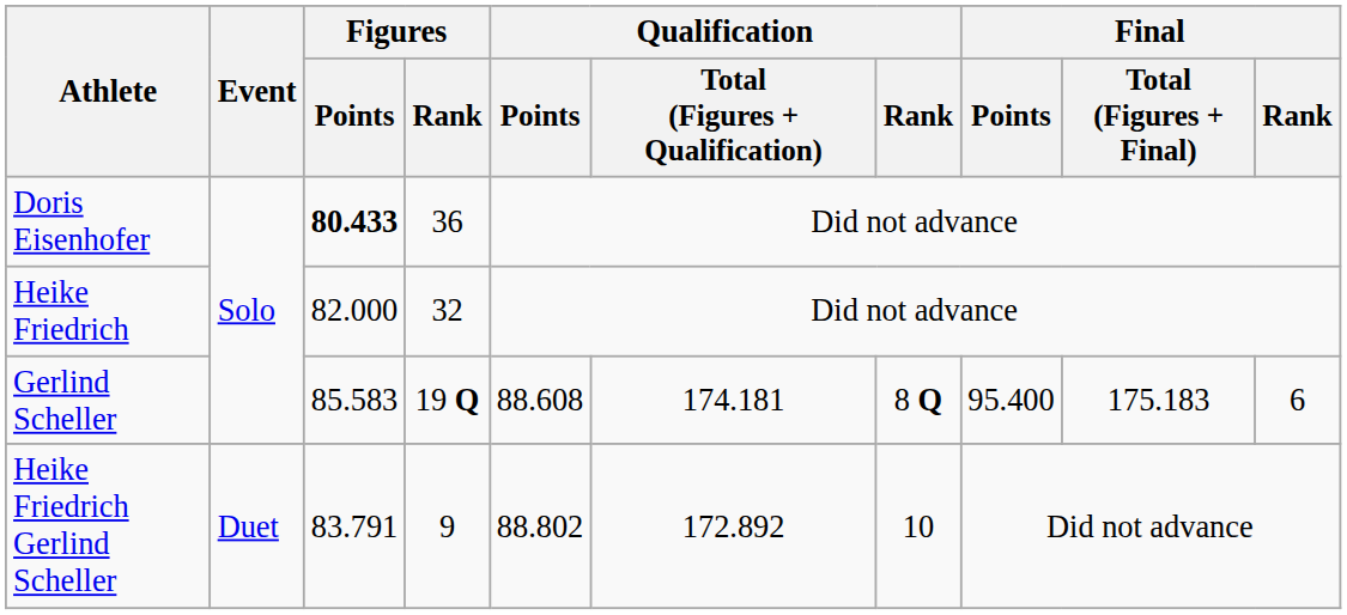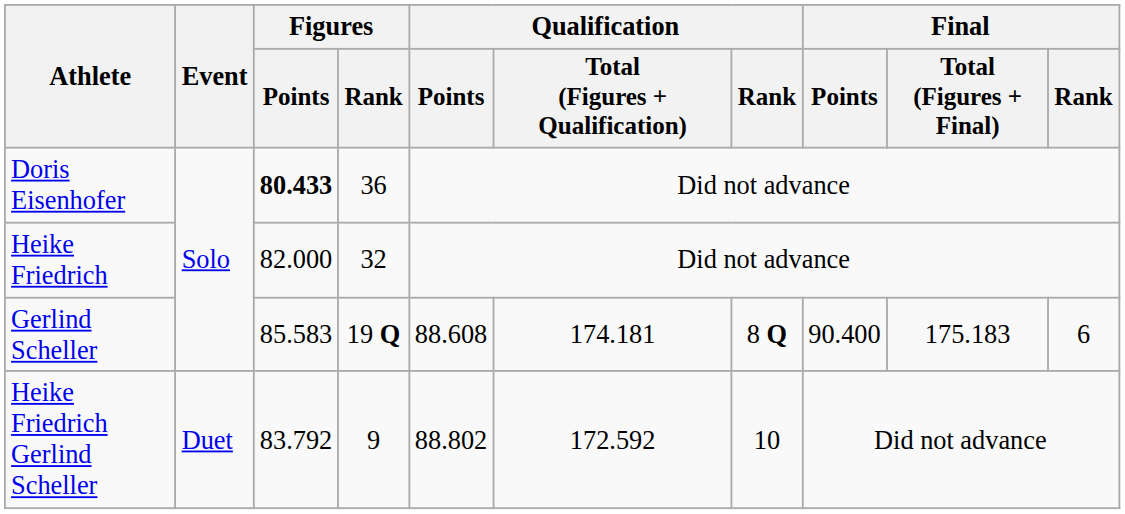 <table class="wikitable" style="font-size:90%">
 <tr>
 <th rowspan="2">Athlete</th>
 <th rowspan="2">Event</th>
 <th colspan=2>Figures</th>
 <th colspan=3>Qualification</th>
 <th colspan=3>Final</th>
 </tr>
 <tr style="font-size:95%">
 <th>Points</th>
 <th>Rank</th>
 <th>Points</th>
 <th>Total<br>(Figures + Qualification)</th>
 <th>Rank</th>
 <th>Points</th>
 <th>Total<br>(Figures + Final)</th>
 <th>Rank</th>
 </tr>
 <tr align=center>
 <td align=left><a href='#'>Doris Eisenhofer</a></td>
 <td align=left rowspan=3><a href='#'>Solo</a></td>
 <td><strong>80.433</strong></td>
 <td>36</td>
 <td colspan=6>Did not advance</td>
 </tr>
 <tr align=center>
 <td align=left><a href='#'>Heike Friedrich</a></td>
 <td>82.000</td>
 <td>32</td>
 <td colspan=6>Did not advance</td>
 </tr>
 <tr align=center>
 <td align=left><a href='#'>Gerlind Scheller</a></td>
 <td>85.583</td>
 <td>19 <strong>Q</strong></td>
 <td>88.608</td>
 <td>174.181</td>
 <td>8 <strong>Q</strong></td>
-<td>95.400</td>
+<td>90.400</td>
 <td>175.183</td>
 <td>6</td>
 </tr>
 <tr align=center>
 <td align=left><a href='#'>Heike Friedrich</a><br><a href='#'>Gerlind Scheller</a></td>
 <td align=left><a href='#'>Duet</a></td>
-<td>83.791</td>
+<td>83.792</td>
 <td>9</td>
 <td>88.802</td>
-<td>172.892</td>
+<td>172.592</td>
 <td>10</td>
 <td colspan=3>Did not advance</td>
 </tr>
 </table>
